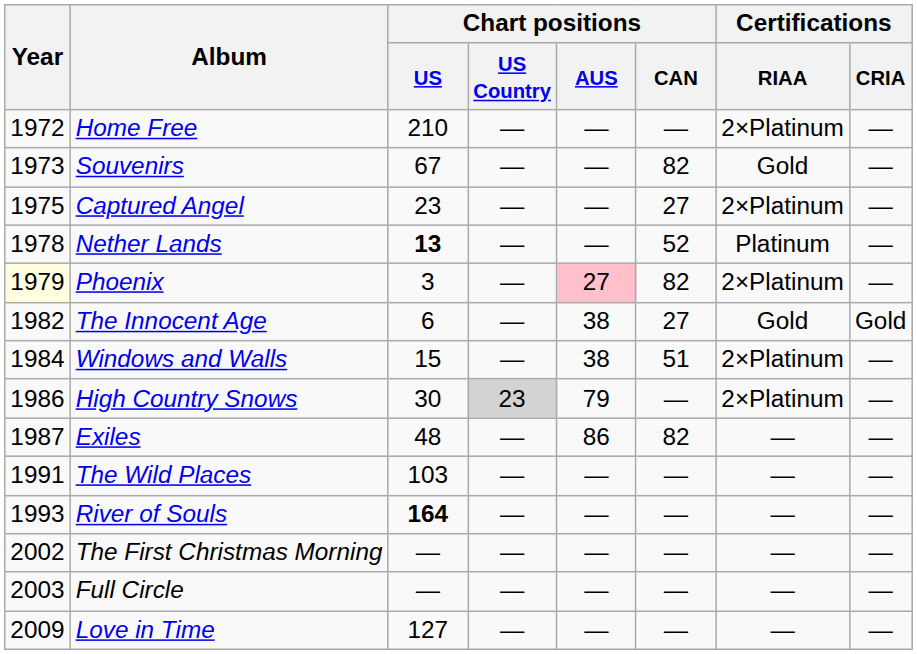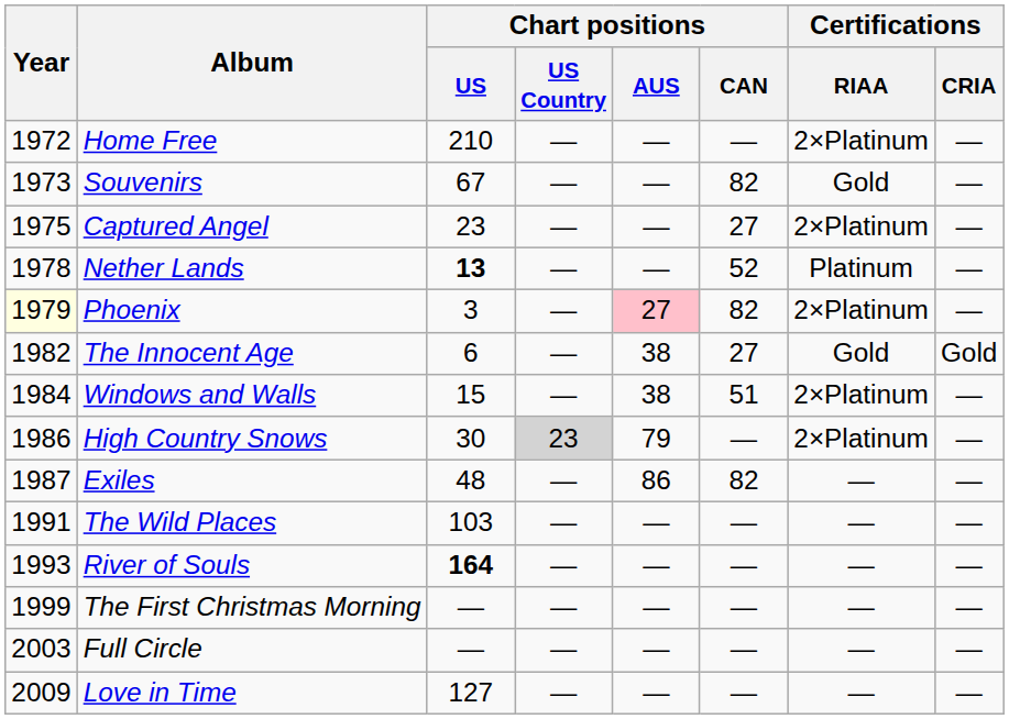 <table class="wikitable">
 <tr>
 <th rowspan="2">Year</th>
 <th rowspan="2">Album</th>
 <th colspan="4">Chart positions</th>
 <th colspan="2">Certifications</th>
 </tr>
 <tr>
 <th width="45"><small><a href='#'>US</a></small></th>
 <th width="45"><small><a href='#'>US Country</a></small></th>
 <th width="45"><small><a href='#'>AUS</a></small></th>
 <th width="45"><small>CAN</small></th>
 <th><small>RIAA</small></th>
 <th><small>CRIA</small></th>
 </tr>
 <tr>
 <td>1972</td>
 <td><em><a href='#'>Home Free</a></em></td>
 <td align="center">210</td>
 <td align="center">—</td>
 <td align="center">—</td>
 <td align="center">—</td>
 <td align="center">2×Platinum</td>
 <td align="center">—</td>
 </tr>
 <tr>
 <td>1973</td>
 <td><em><a href='#'>Souvenirs</a></em></td>
 <td align="center">67</td>
 <td align="center">—</td>
 <td align="center">—</td>
 <td align="center">82</td>
 <td align="center">Gold</td>
 <td align="center">—</td>
 </tr>
 <tr>
 <td>1975</td>
 <td><em><a href='#'>Captured Angel</a></em></td>
 <td align="center">23</td>
 <td align="center">—</td>
 <td align="center">—</td>
 <td align="center">27</td>
 <td align="center">2×Platinum</td>
 <td align="center">—</td>
 </tr>
 <tr>
 <td>1978</td>
 <td><em><a href='#'>Nether Lands</a></em></td>
 <td align="center"><strong>13</strong></td>
 <td align="center">—</td>
 <td align="center">—</td>
 <td align="center">52</td>
 <td align="center">Platinum</td>
 <td align="center">—</td>
 </tr>
 <tr>
 <td style="background: lightyellow;">1979</td>
 <td><em><a href='#'>Phoenix</a></em></td>
 <td align="center">3</td>
 <td align="center">—</td>
 <td align="center" style="background: pink;">27</td>
 <td align="center">82</td>
 <td align="center">2×Platinum</td>
 <td align="center">—</td>
 </tr>
 <tr>
 <td>1982</td>
 <td><em><a href='#'>The Innocent Age</a></em></td>
 <td align="center">6</td>
 <td align="center">—</td>
 <td align="center">38</td>
 <td align="center">27</td>
 <td align="center">Gold</td>
 <td align="center">Gold</td>
 </tr>
 <tr>
 <td>1984</td>
 <td><em><a href='#'>Windows and Walls</a></em></td>
 <td align="center">15</td>
 <td align="center">—</td>
 <td align="center">38</td>
 <td align="center">51</td>
 <td align="center">2×Platinum</td>
 <td align="center">—</td>
 </tr>
 <tr>
 <td>1986</td>
 <td><em><a href='#'>High Country Snows</a></em></td>
 <td align="center">30</td>
 <td align="center" style="background: lightgrey;">23</td>
 <td align="center">79</td>
 <td align="center">—</td>
 <td align="center">2×Platinum</td>
 <td align="center">—</td>
 </tr>
 <tr>
 <td>1987</td>
 <td><em><a href='#'>Exiles</a></em></td>
 <td align="center">48</td>
 <td align="center">—</td>
 <td align="center">86</td>
 <td align="center">82</td>
 <td align="center">—</td>
 <td align="center">—</td>
 </tr>
 <tr>
 <td>1991</td>
 <td><em><a href='#'>The Wild Places</a></em></td>
 <td align="center">103</td>
 <td align="center">—</td>
 <td align="center">—</td>
 <td align="center">—</td>
 <td align="center">—</td>
 <td align="center">—</td>
 </tr>
 <tr>
 <td>1993</td>
 <td><em><a href='#'>River of Souls</a></em></td>
 <td align="center"><strong>164</strong></td>
 <td align="center">—</td>
 <td align="center">—</td>
 <td align="center">—</td>
 <td align="center">—</td>
 <td align="center">—</td>
 </tr>
 <tr>
-<td>2002</td>
+<td>1999</td>
 <td><em>The First Christmas Morning</em></td>
 <td align="center">—</td>
 <td align="center">—</td>
 <td align="center">—</td>
 <td align="center">—</td>
 <td align="center">—</td>
 <td align="center">—</td>
 </tr>
 <tr>
 <td>2003</td>
 <td><em>Full Circle</em></td>
 <td align="center">—</td>
 <td align="center">—</td>
 <td align="center">—</td>
 <td align="center">—</td>
 <td align="center">—</td>
 <td align="center">—</td>
 </tr>
 <tr>
 <td>2009</td>
 <td><em><a href='#'>Love in Time</a></em></td>
 <td align="center">127</td>
 <td align="center">—</td>
 <td align="center">—</td>
 <td align="center">—</td>
 <td align="center">—</td>
 <td align="center">—</td>
 </tr>
 </table>
